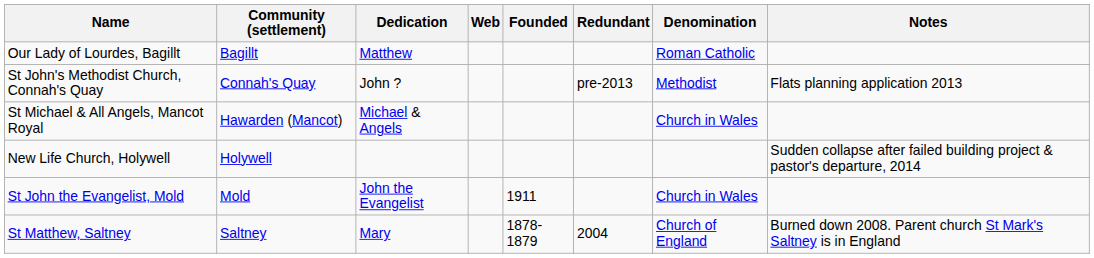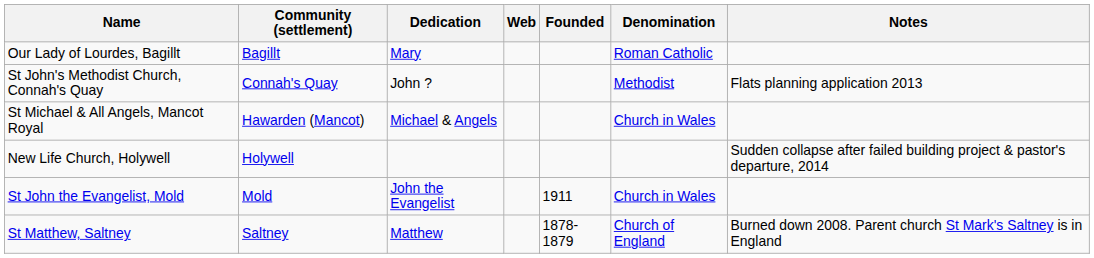 <table class="wikitable sortable">
 <tr>
 <th scope="col">Name</th>
 <th>Community (settlement)</th>
 <th>Dedication</th>
 <th>Web</th>
 <th scope="col">Founded</th>
-<th>Redundant</th>
 <th scope="col">Denomination</th>
 <th>Notes</th>
 </tr>
 <tr>
 <td>Our Lady of Lourdes, Bagillt</td>
 <td><a href='#'>Bagillt</a></td>
-<td><a href='#'>Matthew</a></td>
-<td></td>
+<td><a href='#'>Mary</a></td>
 <td></td>
 <td></td>
 <td><a href='#'>Roman Catholic</a></td>
 <td></td>
 </tr>
 <tr>
 <td>St John's Methodist Church, Connah's Quay</td>
 <td><a href='#'>Connah's Quay</a></td>
 <td>John ?</td>
 <td></td>
 <td></td>
-<td>pre-2013</td>
 <td><a href='#'>Methodist</a></td>
 <td>Flats planning application 2013</td>
 </tr>
 <tr>
 <td>St Michael & All Angels, Mancot Royal</td>
 <td><a href='#'>Hawarden</a> (<a href='#'>Mancot</a>)</td>
 <td><a href='#'>Michael</a> & <a href='#'>Angels</a></td>
-<td></td>
 <td></td>
 <td></td>
 <td><a href='#'>Church in Wales</a></td>
 <td></td>
 </tr>
 <tr>
 <td>New Life Church, Holywell</td>
 <td><a href='#'>Holywell</a></td>
 <td></td>
 <td></td>
 <td></td>
 <td></td>
-<td></td>
 <td>Sudden collapse after failed building project & pastor's departure, 2014</td>
 </tr>
 <tr>
 <td><a href='#'>St John the Evangelist, Mold</a></td>
 <td><a href='#'>Mold</a></td>
 <td><a href='#'>John the Evangelist</a></td>
 <td></td>
 <td>1911</td>
-<td></td>
 <td><a href='#'>Church in Wales</a></td>
 <td></td>
 </tr>
 <tr>
 <td><a href='#'>St Matthew, Saltney</a></td>
 <td><a href='#'>Saltney</a></td>
-<td><a href='#'>Mary</a></td>
+<td><a href='#'>Matthew</a></td>
 <td></td>
 <td>1878-1879</td>
-<td>2004</td>
 <td><a href='#'>Church of England</a></td>
 <td>Burned down 2008. Parent church <a href='#'>St Mark's Saltney</a> is in England</td>
 </tr>
 </table>
